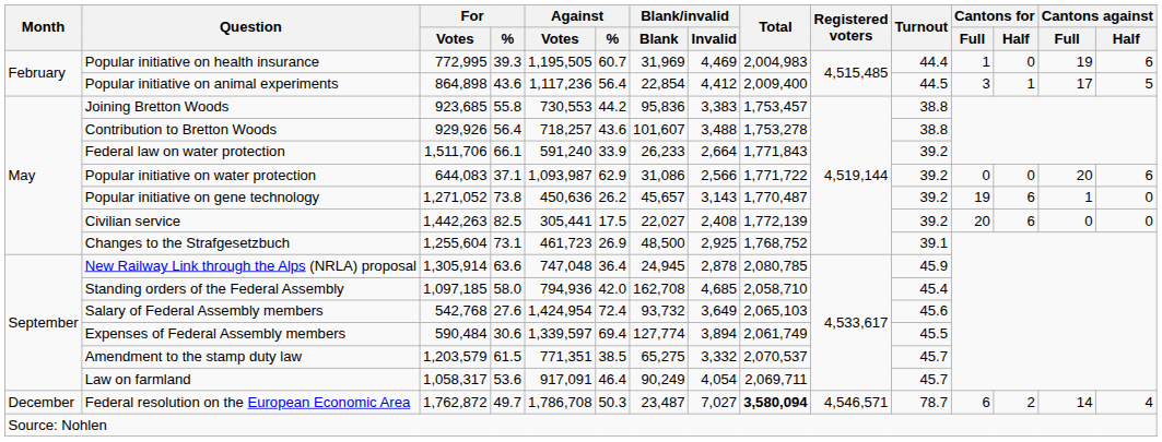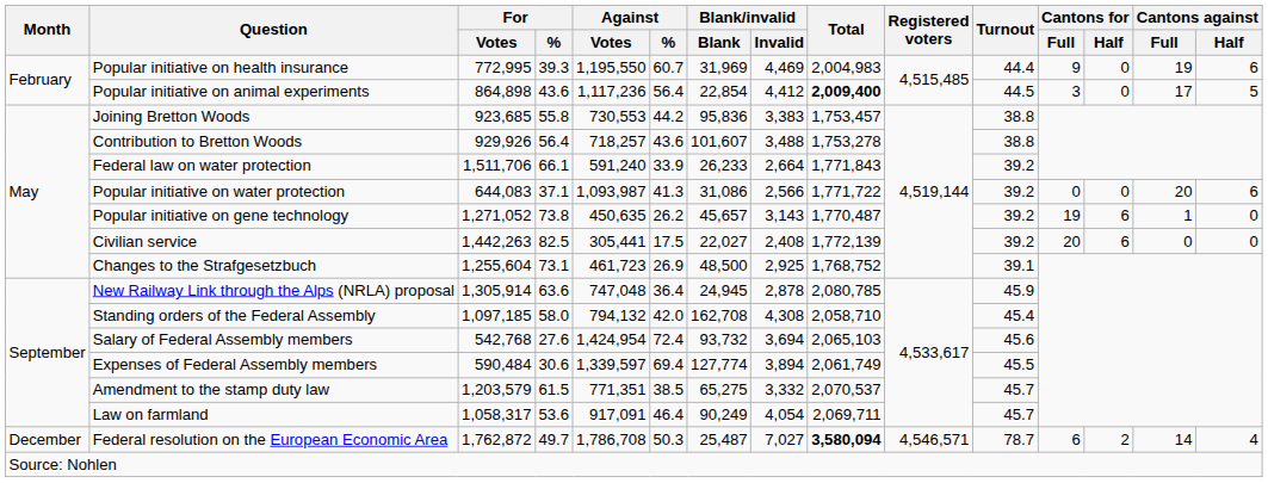 <table class=wikitable style=text-align:right>
 <tr>
 <th rowspan=2>Month</th>
 <th rowspan=2>Question</th>
 <th colspan=2>For</th>
 <th colspan=2>Against</th>
 <th colspan=2>Blank/invalid</th>
 <th rowspan=2>Total</th>
 <th rowspan=2>Registered<br>voters</th>
 <th rowspan=2>Turnout</th>
 <th colspan=2>Cantons for</th>
 <th colspan=2>Cantons against</th>
 </tr>
 <tr>
 <th>Votes</th>
 <th>%</th>
 <th>Votes</th>
 <th>%</th>
 <th>Blank</th>
 <th>Invalid</th>
 <th>Full</th>
 <th>Half</th>
 <th>Full</th>
 <th>Half</th>
 </tr>
 <tr>
 <td align=left rowspan=2>February</td>
 <td align=left>Popular initiative on health insurance</td>
 <td>772,995</td>
 <td>39.3</td>
-<td>1,195,505</td>
+<td>1,195,550</td>
 <td>60.7</td>
 <td>31,969</td>
 <td>4,469</td>
 <td>2,004,983</td>
 <td rowspan=2>4,515,485</td>
 <td>44.4</td>
-<td>1</td>
+<td>9</td>
 <td>0</td>
 <td>19</td>
 <td>6</td>
 </tr>
 <tr>
 <td align=left>Popular initiative on animal experiments</td>
 <td>864,898</td>
 <td>43.6</td>
 <td>1,117,236</td>
 <td>56.4</td>
 <td>22,854</td>
 <td>4,412</td>
-<td>2,009,400</td>
+<td><strong>2,009,400</strong></td>
 <td>44.5</td>
 <td>3</td>
-<td>1</td>
+<td>0</td>
 <td>17</td>
 <td>5</td>
 </tr>
 <tr>
 <td align=left rowspan=7>May</td>
 <td align=left>Joining Bretton Woods</td>
 <td>923,685</td>
 <td>55.8</td>
 <td>730,553</td>
 <td>44.2</td>
 <td>95,836</td>
 <td>3,383</td>
 <td>1,753,457</td>
 <td rowspan=7>4,519,144</td>
 <td>38.8</td>
 <td rowspan=3 colspan=4></td>
 </tr>
 <tr>
 <td align=left>Contribution to Bretton Woods</td>
 <td>929,926</td>
 <td>56.4</td>
 <td>718,257</td>
 <td>43.6</td>
 <td>101,607</td>
 <td>3,488</td>
 <td>1,753,278</td>
 <td>38.8</td>
 </tr>
 <tr>
 <td align=left>Federal law on water protection</td>
 <td>1,511,706</td>
 <td>66.1</td>
 <td>591,240</td>
 <td>33.9</td>
 <td>26,233</td>
 <td>2,664</td>
 <td>1,771,843</td>
 <td>39.2</td>
 </tr>
 <tr>
 <td align=left>Popular initiative on water protection</td>
 <td>644,083</td>
 <td>37.1</td>
 <td>1,093,987</td>
-<td>62.9</td>
+<td>41.3</td>
 <td>31,086</td>
 <td>2,566</td>
 <td>1,771,722</td>
 <td>39.2</td>
 <td>0</td>
 <td>0</td>
 <td>20</td>
 <td>6</td>
 </tr>
 <tr>
 <td align=left>Popular initiative on gene technology</td>
 <td>1,271,052</td>
 <td>73.8</td>
-<td>450,636</td>
+<td>450,635</td>
 <td>26.2</td>
 <td>45,657</td>
 <td>3,143</td>
 <td>1,770,487</td>
 <td>39.2</td>
 <td>19</td>
 <td>6</td>
 <td>1</td>
 <td>0</td>
 </tr>
 <tr>
 <td align=left>Civilian service</td>
 <td>1,442,263</td>
 <td>82.5</td>
 <td>305,441</td>
 <td>17.5</td>
 <td>22,027</td>
 <td>2,408</td>
 <td>1,772,139</td>
 <td>39.2</td>
 <td>20</td>
 <td>6</td>
 <td>0</td>
 <td>0</td>
 </tr>
 <tr>
 <td align=left>Changes to the Strafgesetzbuch</td>
 <td>1,255,604</td>
 <td>73.1</td>
 <td>461,723</td>
 <td>26.9</td>
 <td>48,500</td>
 <td>2,925</td>
 <td>1,768,752</td>
 <td>39.1</td>
 <td rowspan=7 colspan=4></td>
 </tr>
 <tr>
 <td align=left rowspan=6>September</td>
 <td align=left><a href='#'>New Railway Link through the Alps</a> (NRLA) proposal</td>
 <td>1,305,914</td>
 <td>63.6</td>
 <td>747,048</td>
 <td>36.4</td>
 <td>24,945</td>
 <td>2,878</td>
 <td>2,080,785</td>
 <td rowspan=6>4,533,617</td>
 <td>45.9</td>
 </tr>
 <tr>
 <td align=left>Standing orders of the Federal Assembly</td>
 <td>1,097,185</td>
 <td>58.0</td>
-<td>794,936</td>
+<td>794,132</td>
 <td>42.0</td>
 <td>162,708</td>
-<td>4,685</td>
+<td>4,308</td>
 <td>2,058,710</td>
 <td>45.4</td>
 </tr>
 <tr>
 <td align=left>Salary of Federal Assembly members</td>
 <td>542,768</td>
 <td>27.6</td>
 <td>1,424,954</td>
 <td>72.4</td>
 <td>93,732</td>
-<td>3,649</td>
+<td>3,694</td>
 <td>2,065,103</td>
 <td>45.6</td>
 </tr>
 <tr>
 <td align=left>Expenses of Federal Assembly members</td>
 <td>590,484</td>
 <td>30.6</td>
 <td>1,339,597</td>
 <td>69.4</td>
 <td>127,774</td>
 <td>3,894</td>
 <td>2,061,749</td>
 <td>45.5</td>
 </tr>
 <tr>
 <td align=left>Amendment to the stamp duty law</td>
 <td>1,203,579</td>
 <td>61.5</td>
 <td>771,351</td>
 <td>38.5</td>
 <td>65,275</td>
 <td>3,332</td>
 <td>2,070,537</td>
 <td>45.7</td>
 </tr>
 <tr>
 <td align=left>Law on farmland</td>
 <td>1,058,317</td>
 <td>53.6</td>
 <td>917,091</td>
 <td>46.4</td>
 <td>90,249</td>
 <td>4,054</td>
 <td>2,069,711</td>
 <td>45.7</td>
 </tr>
 <tr>
 <td align=left>December</td>
 <td align=left>Federal resolution on the <a href='#'>European Economic Area</a></td>
 <td>1,762,872</td>
 <td>49.7</td>
 <td>1,786,708</td>
 <td>50.3</td>
-<td>23,487</td>
+<td>25,487</td>
 <td>7,027</td>
 <td><strong>3,580,094</strong></td>
 <td>4,546,571</td>
 <td>78.7</td>
 <td>6</td>
 <td>2</td>
 <td>14</td>
 <td>4</td>
 </tr>
 <tr>
 <td align=left colspan=15>Source: Nohlen</td>
 </tr>
 </table>
